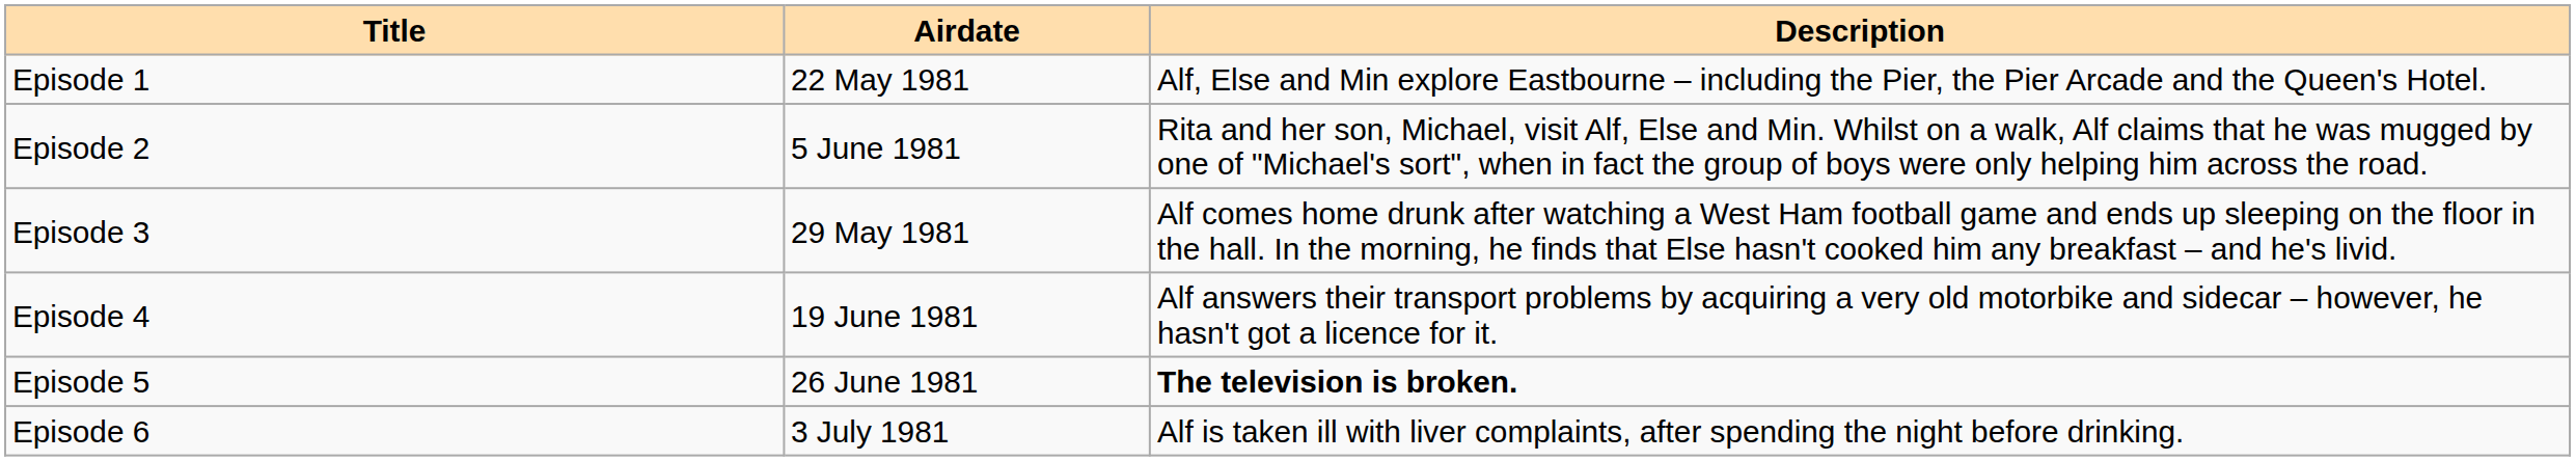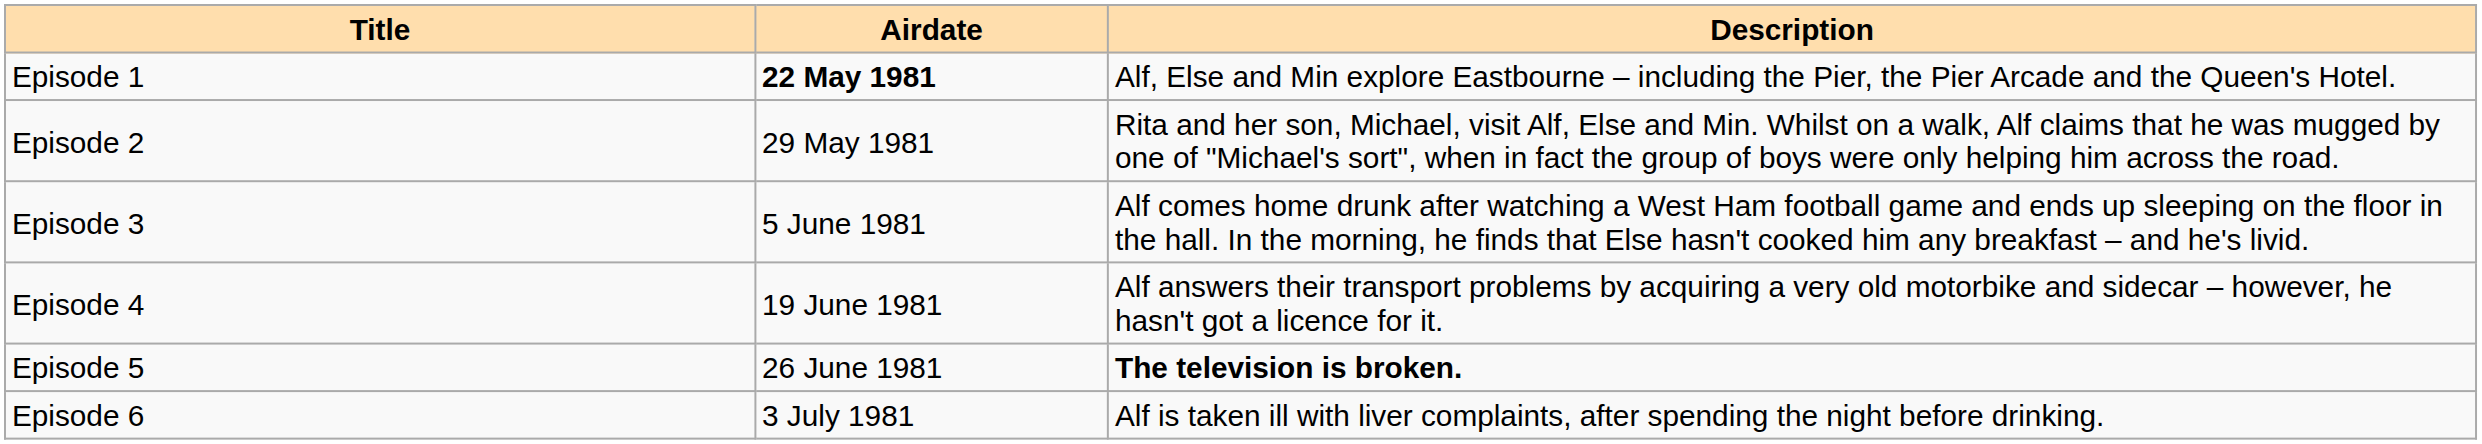 <table class="wikitable" border=1 style="font-size: 94%">
 <tr>
 <th style="background:#ffdead" width=17%>Title</th>
 <th style="background:#ffdead" width=8%>Airdate</th>
 <th style="background:#ffdead" width=31%>Description</th>
 </tr>
 <tr>
 <td>Episode 1</td>
-<td>22 May 1981</td>
+<td><strong>22 May 1981</strong></td>
 <td>Alf, Else and Min explore Eastbourne – including the Pier, the Pier Arcade and the Queen's Hotel.</td>
 </tr>
 <tr>
 <td>Episode 2</td>
-<td>5 June 1981</td>
+<td>29 May 1981</td>
 <td>Rita and her son, Michael, visit Alf, Else and Min. Whilst on a walk, Alf claims that he was mugged by one of "Michael's sort", when in fact the group of boys were only helping him across the road.</td>
 </tr>
 <tr>
 <td>Episode 3</td>
-<td>29 May 1981</td>
+<td>5 June 1981</td>
 <td>Alf comes home drunk after watching a West Ham football game and ends up sleeping on the floor in the hall. In the morning, he finds that Else hasn't cooked him any breakfast – and he's livid.</td>
 </tr>
 <tr>
 <td>Episode 4</td>
 <td>19 June 1981</td>
 <td>Alf answers their transport problems by acquiring a very old motorbike and sidecar – however, he hasn't got a licence for it.</td>
 </tr>
 <tr>
 <td>Episode 5</td>
 <td>26 June 1981</td>
 <td><strong>The television is broken.</strong></td>
 </tr>
 <tr>
 <td>Episode 6</td>
 <td>3 July 1981</td>
 <td>Alf is taken ill with liver complaints, after spending the night before drinking.</td>
 </tr>
 </table>
